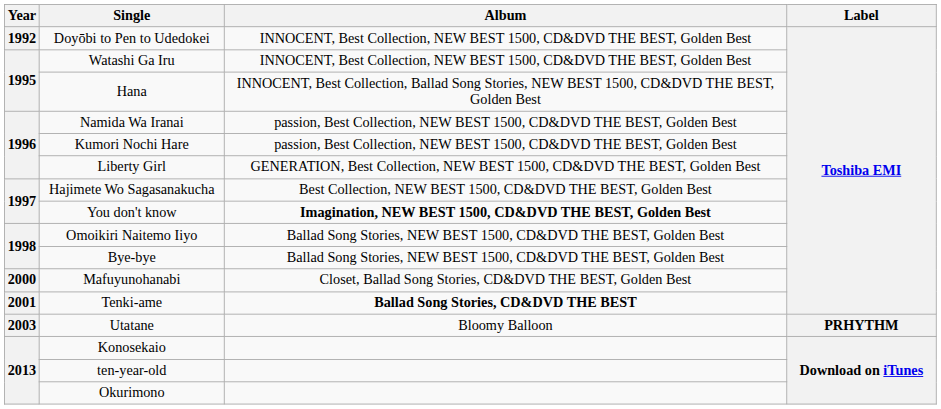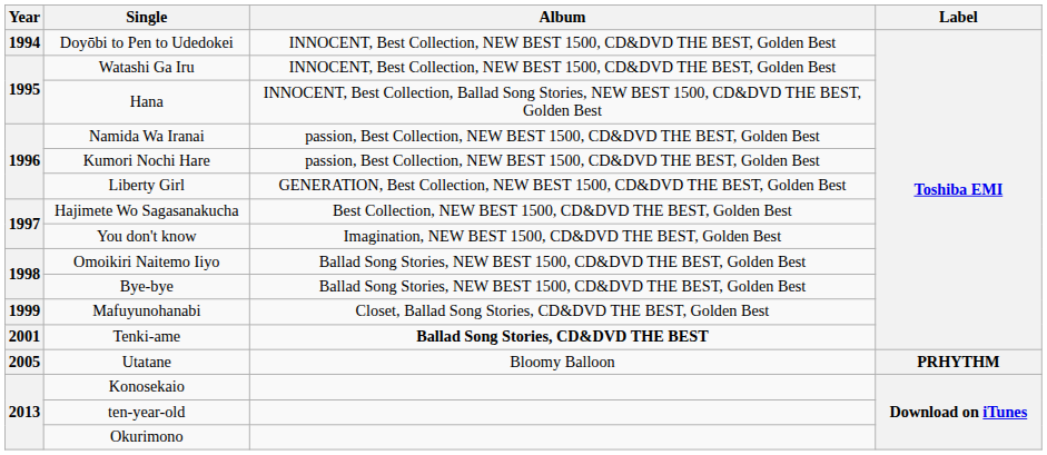 <table class="wikitable" style=text-align:center;>
 <tr>
 <th>Year</th>
 <th style="width:200px;">Single</th>
 <th style="width:625px;">Album</th>
 <th style="width:160px;">Label</th>
 </tr>
 <tr>
-<th>1992</th>
+<th>1994</th>
 <td>Doyōbi to Pen to Udedokei</td>
 <td>INNOCENT, Best Collection, NEW BEST 1500, CD&DVD THE BEST, Golden Best</td>
 <th rowspan="12"><a href='#'>Toshiba EMI</a></th>
 </tr>
 <tr>
 <th rowspan="2">1995</th>
 <td>Watashi Ga Iru</td>
 <td>INNOCENT, Best Collection, NEW BEST 1500, CD&DVD THE BEST, Golden Best</td>
 </tr>
 <tr>
 <td>Hana</td>
 <td>INNOCENT, Best Collection, Ballad Song Stories, NEW BEST 1500, CD&DVD THE BEST, Golden Best</td>
 </tr>
 <tr>
 <th rowspan="3">1996</th>
 <td>Namida Wa Iranai</td>
 <td>passion, Best Collection, NEW BEST 1500, CD&DVD THE BEST, Golden Best</td>
 </tr>
 <tr>
 <td>Kumori Nochi Hare</td>
 <td>passion, Best Collection, NEW BEST 1500, CD&DVD THE BEST, Golden Best</td>
 </tr>
 <tr>
 <td>Liberty Girl</td>
 <td>GENERATION, Best Collection, NEW BEST 1500, CD&DVD THE BEST, Golden Best</td>
 </tr>
 <tr>
 <th rowspan="2">1997</th>
 <td>Hajimete Wo Sagasanakucha</td>
 <td>Best Collection, NEW BEST 1500, CD&DVD THE BEST, Golden Best</td>
 </tr>
 <tr>
 <td>You don't know</td>
-<td><strong>Imagination, NEW BEST 1500, CD&DVD THE BEST, Golden Best</strong></td>
+<td>Imagination, NEW BEST 1500, CD&DVD THE BEST, Golden Best</td>
 </tr>
 <tr>
 <th rowspan="2">1998</th>
 <td>Omoikiri Naitemo Iiyo</td>
 <td>Ballad Song Stories, NEW BEST 1500, CD&DVD THE BEST, Golden Best</td>
 </tr>
 <tr>
 <td>Bye-bye</td>
 <td>Ballad Song Stories, NEW BEST 1500, CD&DVD THE BEST, Golden Best</td>
 </tr>
 <tr>
-<th>2000</th>
+<th>1999</th>
 <td>Mafuyunohanabi</td>
 <td>Closet, Ballad Song Stories, CD&DVD THE BEST, Golden Best</td>
 </tr>
 <tr>
 <th>2001</th>
 <td>Tenki-ame</td>
 <td><strong>Ballad Song Stories, CD&DVD THE BEST</strong></td>
 </tr>
 <tr>
-<th>2003</th>
+<th>2005</th>
 <td>Utatane</td>
 <td>Bloomy Balloon</td>
 <th>PRHYTHM</th>
 </tr>
 <tr>
 <th rowspan="3">2013</th>
 <td>Konosekaio</td>
 <td></td>
 <th rowspan="3">Download on <a href='#'>iTunes</a></th>
 </tr>
 <tr>
 <td>ten-year-old</td>
 <td></td>
 </tr>
 <tr>
 <td>Okurimono</td>
 <td></td>
 </tr>
 </table>
